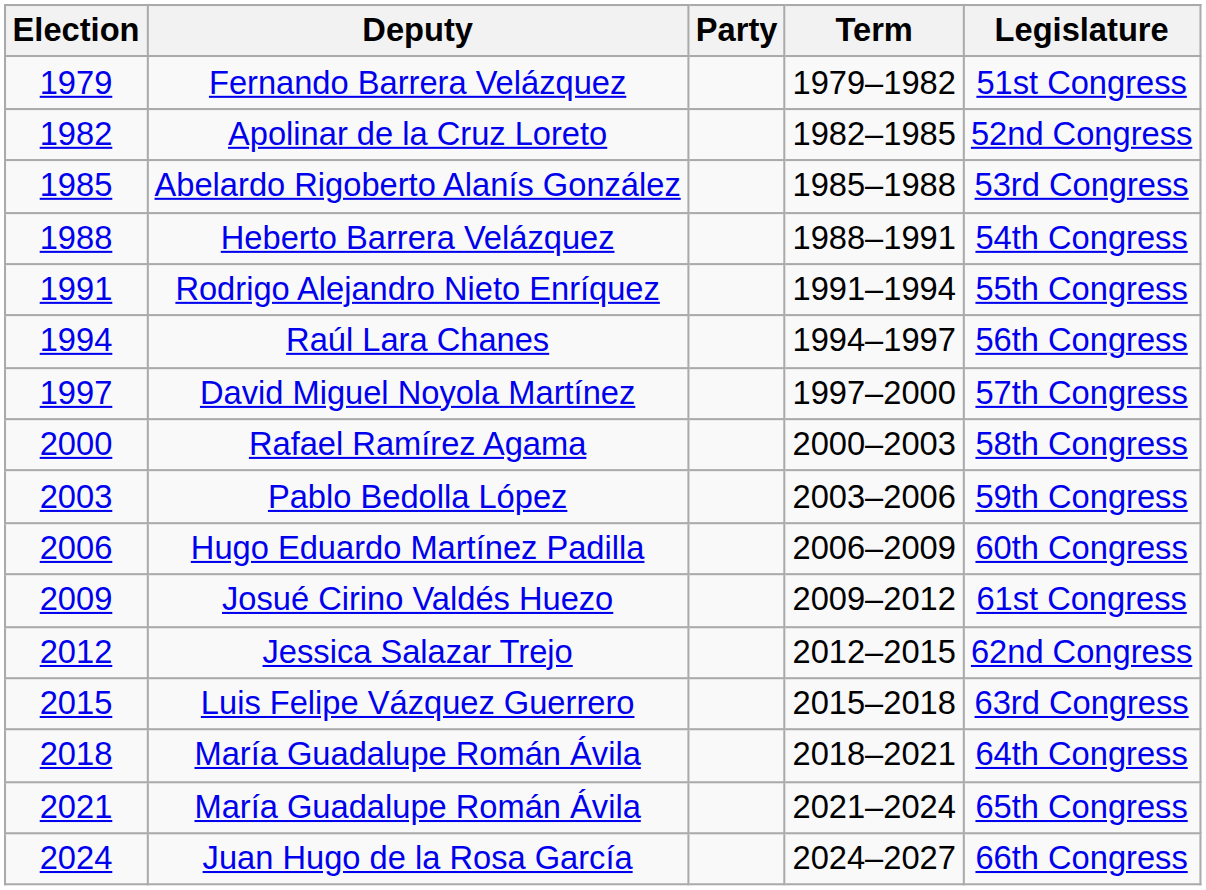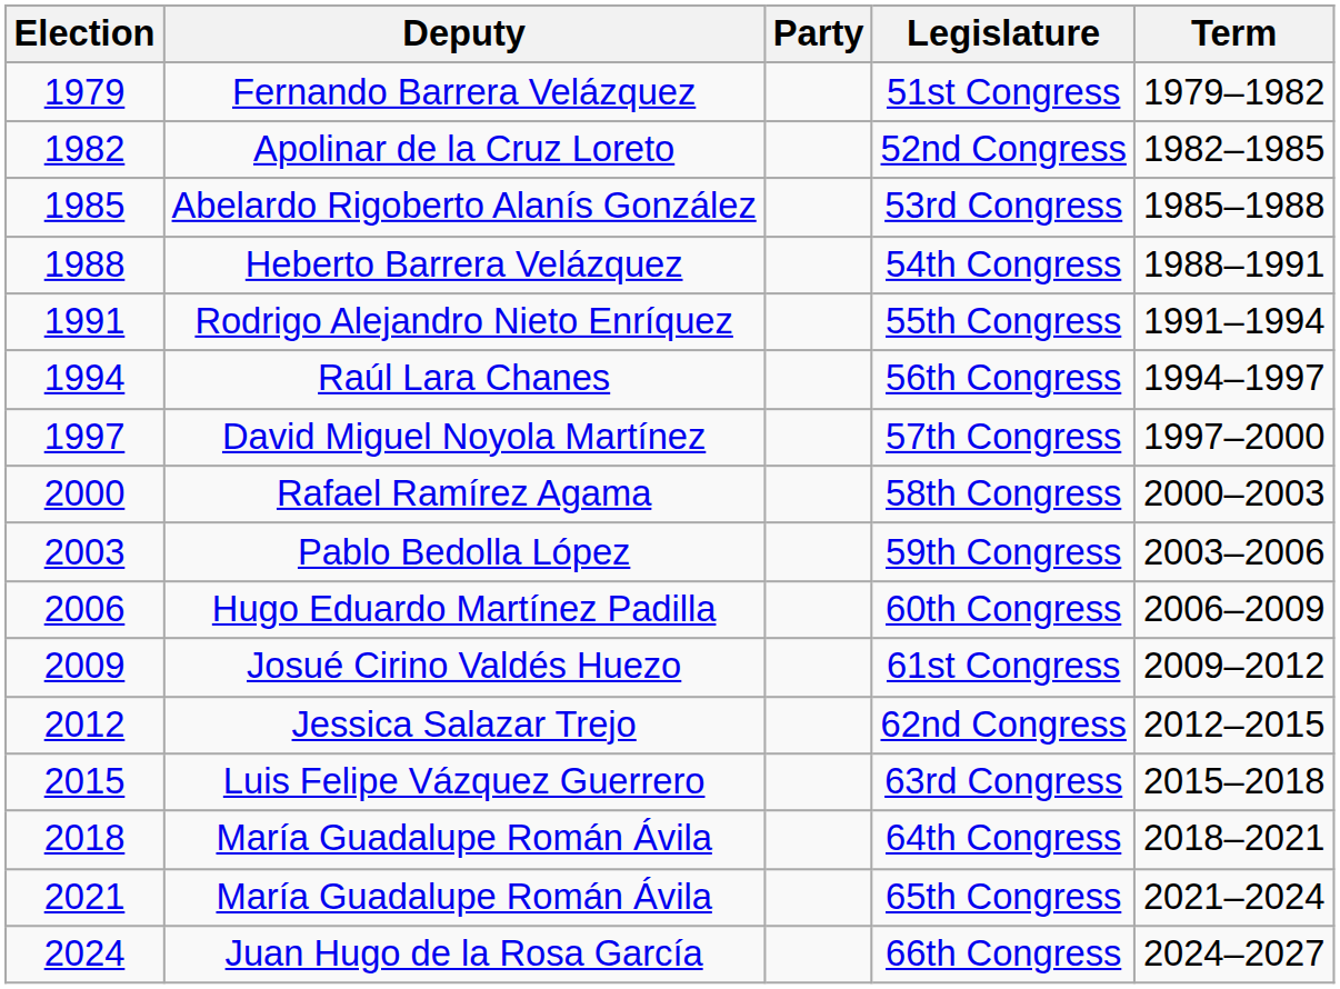 <table class="wikitable sortable" style="text-align: center">
 <tr>
 <th>Election</th>
 <th class="unsortable">Deputy</th>
 <th class="unsortable">Party</th>
+<th class="unsortable">Legislature</th>
 <th class="unsortable">Term</th>
-<th class="unsortable">Legislature</th>
 </tr>
 <tr>
 <td><a href='#'>1979</a></td>
 <td><a href='#'>Fernando Barrera Velázquez</a></td>
 <td></td>
+<td><a href='#'>51st Congress</a></td>
 <td>1979–1982</td>
-<td><a href='#'>51st Congress</a></td>
 </tr>
 <tr>
 <td><a href='#'>1982</a></td>
 <td><a href='#'>Apolinar de la Cruz Loreto</a></td>
 <td></td>
+<td><a href='#'>52nd Congress</a></td>
 <td>1982–1985</td>
-<td><a href='#'>52nd Congress</a></td>
 </tr>
 <tr>
 <td><a href='#'>1985</a></td>
 <td><a href='#'>Abelardo Rigoberto Alanís González</a></td>
 <td></td>
+<td><a href='#'>53rd Congress</a></td>
 <td>1985–1988</td>
-<td><a href='#'>53rd Congress</a></td>
 </tr>
 <tr>
 <td><a href='#'>1988</a></td>
 <td><a href='#'>Heberto Barrera Velázquez</a></td>
 <td></td>
+<td><a href='#'>54th Congress</a></td>
 <td>1988–1991</td>
-<td><a href='#'>54th Congress</a></td>
 </tr>
 <tr>
 <td><a href='#'>1991</a></td>
 <td><a href='#'>Rodrigo Alejandro Nieto Enríquez</a></td>
 <td></td>
+<td><a href='#'>55th Congress</a></td>
 <td>1991–1994</td>
-<td><a href='#'>55th Congress</a></td>
 </tr>
 <tr>
 <td><a href='#'>1994</a></td>
 <td><a href='#'>Raúl Lara Chanes</a></td>
 <td></td>
+<td><a href='#'>56th Congress</a></td>
 <td>1994–1997</td>
-<td><a href='#'>56th Congress</a></td>
 </tr>
 <tr>
 <td><a href='#'>1997</a></td>
 <td><a href='#'>David Miguel Noyola Martínez</a></td>
 <td></td>
+<td><a href='#'>57th Congress</a></td>
 <td>1997–2000</td>
-<td><a href='#'>57th Congress</a></td>
 </tr>
 <tr>
 <td><a href='#'>2000</a></td>
 <td><a href='#'>Rafael Ramírez Agama</a></td>
 <td></td>
+<td><a href='#'>58th Congress</a></td>
 <td>2000–2003</td>
-<td><a href='#'>58th Congress</a></td>
 </tr>
 <tr>
 <td><a href='#'>2003</a></td>
 <td><a href='#'>Pablo Bedolla López</a></td>
 <td></td>
+<td><a href='#'>59th Congress</a></td>
 <td>2003–2006</td>
-<td><a href='#'>59th Congress</a></td>
 </tr>
 <tr>
 <td><a href='#'>2006</a></td>
 <td><a href='#'>Hugo Eduardo Martínez Padilla</a></td>
 <td></td>
+<td><a href='#'>60th Congress</a></td>
 <td>2006–2009</td>
-<td><a href='#'>60th Congress</a></td>
 </tr>
 <tr>
 <td><a href='#'>2009</a></td>
 <td><a href='#'>Josué Cirino Valdés Huezo</a></td>
 <td></td>
+<td><a href='#'>61st Congress</a></td>
 <td>2009–2012</td>
-<td><a href='#'>61st Congress</a></td>
 </tr>
 <tr>
 <td><a href='#'>2012</a></td>
 <td><a href='#'>Jessica Salazar Trejo</a></td>
 <td></td>
+<td><a href='#'>62nd Congress</a></td>
 <td>2012–2015</td>
-<td><a href='#'>62nd Congress</a></td>
 </tr>
 <tr>
 <td><a href='#'>2015</a></td>
 <td><a href='#'>Luis Felipe Vázquez Guerrero</a></td>
 <td></td>
+<td><a href='#'>63rd Congress</a></td>
 <td>2015–2018</td>
-<td><a href='#'>63rd Congress</a></td>
 </tr>
 <tr>
 <td><a href='#'>2018</a></td>
 <td><a href='#'>María Guadalupe Román Ávila</a></td>
 <td></td>
+<td><a href='#'>64th Congress</a></td>
 <td>2018–2021</td>
-<td><a href='#'>64th Congress</a></td>
 </tr>
 <tr>
 <td><a href='#'>2021</a></td>
 <td><a href='#'>María Guadalupe Román Ávila</a></td>
 <td></td>
+<td><a href='#'>65th Congress</a></td>
 <td>2021–2024</td>
-<td><a href='#'>65th Congress</a></td>
 </tr>
 <tr>
 <td><a href='#'>2024</a></td>
 <td><a href='#'>Juan Hugo de la Rosa García</a></td>
 <td></td>
+<td><a href='#'>66th Congress</a></td>
 <td>2024–2027</td>
-<td><a href='#'>66th Congress</a></td>
 </tr>
 </table>
